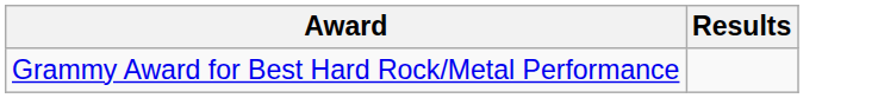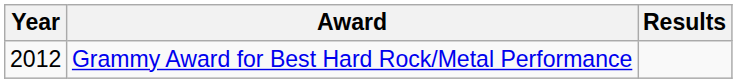 <table class="wikitable">
 <tr>
+<th>Year</th>
 <th>Award</th>
 <th>Results</th>
 </tr>
 <tr>
+<td>2012</td>
 <td><a href='#'>Grammy Award for Best Hard Rock/Metal Performance</a></td>
 <td></td>
 </tr>
 </table>
